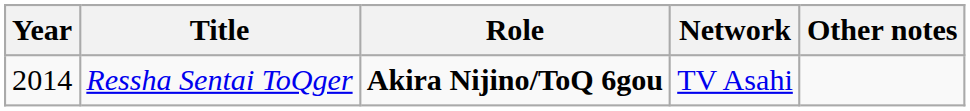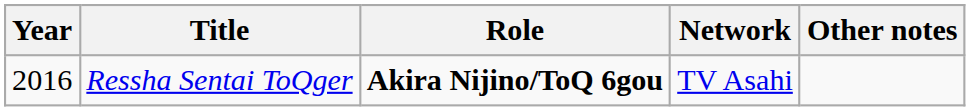 <table class="wikitable" style="font-size: 90%;">
 <tr>
 <th>Year</th>
 <th>Title</th>
 <th>Role</th>
 <th>Network</th>
 <th>Other notes</th>
 </tr>
 <tr>
-<td>2014</td>
+<td>2016</td>
 <td><em><a href='#'>Ressha Sentai ToQger</a></em></td>
 <td><strong>Akira Nijino/ToQ 6gou</strong></td>
 <td><a href='#'>TV Asahi</a></td>
 <td></td>
 </tr>
 </table>
